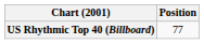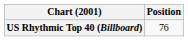 <table class="wikitable plainrowheaders" style="text-align:center">
 <tr>
 <th>Chart (2001)</th>
 <th>Position</th>
 </tr>
 <tr>
 <th scope="row">US Rhythmic Top 40 (<em>Billboard</em>)</th>
-<td>77</td>
+<td>76</td>
 </tr>
 </table>
